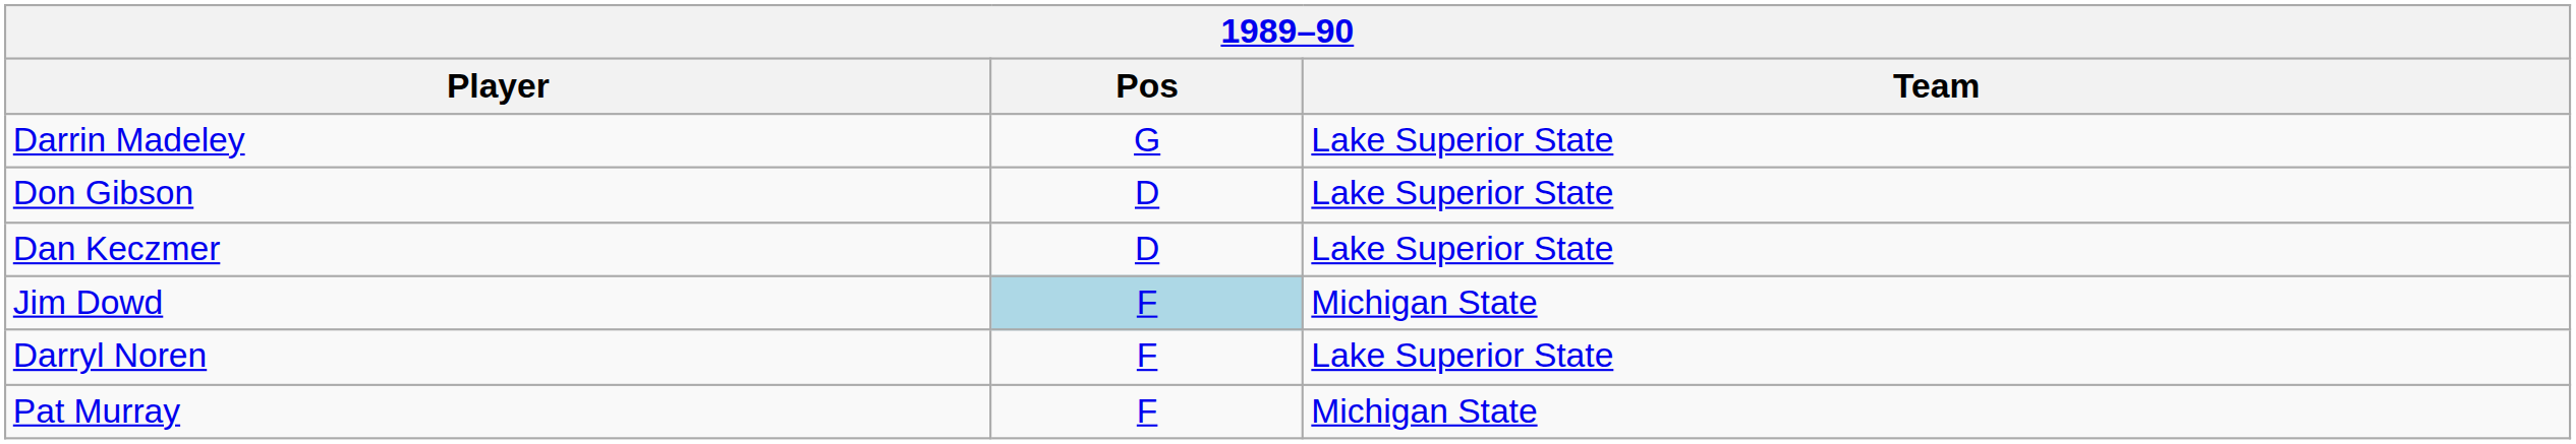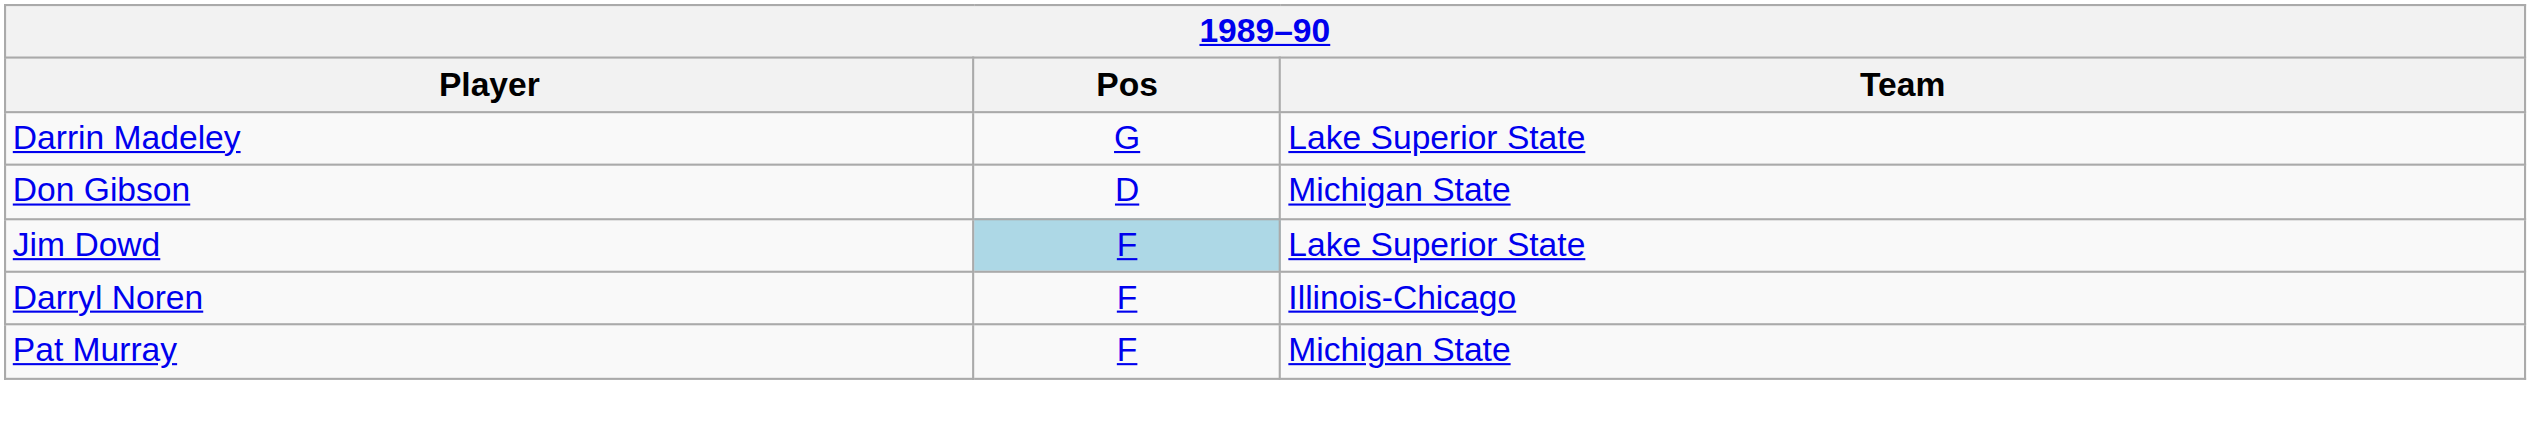 <table class="wikitable" width=95%>
 <tr>
 <th colspan=3><a href='#'>1989–90</a></th>
 </tr>
 <tr>
 <th>Player</th>
 <th>Pos</th>
 <th>Team</th>
 </tr>
 <tr>
 <td><a href='#'>Darrin Madeley</a></td>
 <td style="text-align:center;"><a href='#'>G</a></td>
 <td><a href='#'>Lake Superior State</a></td>
 </tr>
 <tr>
 <td><a href='#'>Don Gibson</a></td>
 <td style="text-align:center;"><a href='#'>D</a></td>
-<td><a href='#'>Lake Superior State</a></td>
-</tr>
-<tr>
-<td><a href='#'>Dan Keczmer</a></td>
-<td style="text-align:center;"><a href='#'>D</a></td>
-<td><a href='#'>Lake Superior State</a></td>
+<td><a href='#'>Michigan State</a></td>
 </tr>
 <tr>
 <td><a href='#'>Jim Dowd</a></td>
 <td style="background: lightblue; text-align:center;"><a href='#'>F</a></td>
-<td><a href='#'>Michigan State</a></td>
+<td><a href='#'>Lake Superior State</a></td>
 </tr>
 <tr>
 <td><a href='#'>Darryl Noren</a></td>
 <td style="text-align:center;"><a href='#'>F</a></td>
-<td><a href='#'>Lake Superior State</a></td>
+<td><a href='#'>Illinois-Chicago</a></td>
 </tr>
 <tr>
 <td><a href='#'>Pat Murray</a></td>
 <td style="text-align:center;"><a href='#'>F</a></td>
 <td><a href='#'>Michigan State</a></td>
 </tr>
 </table>
